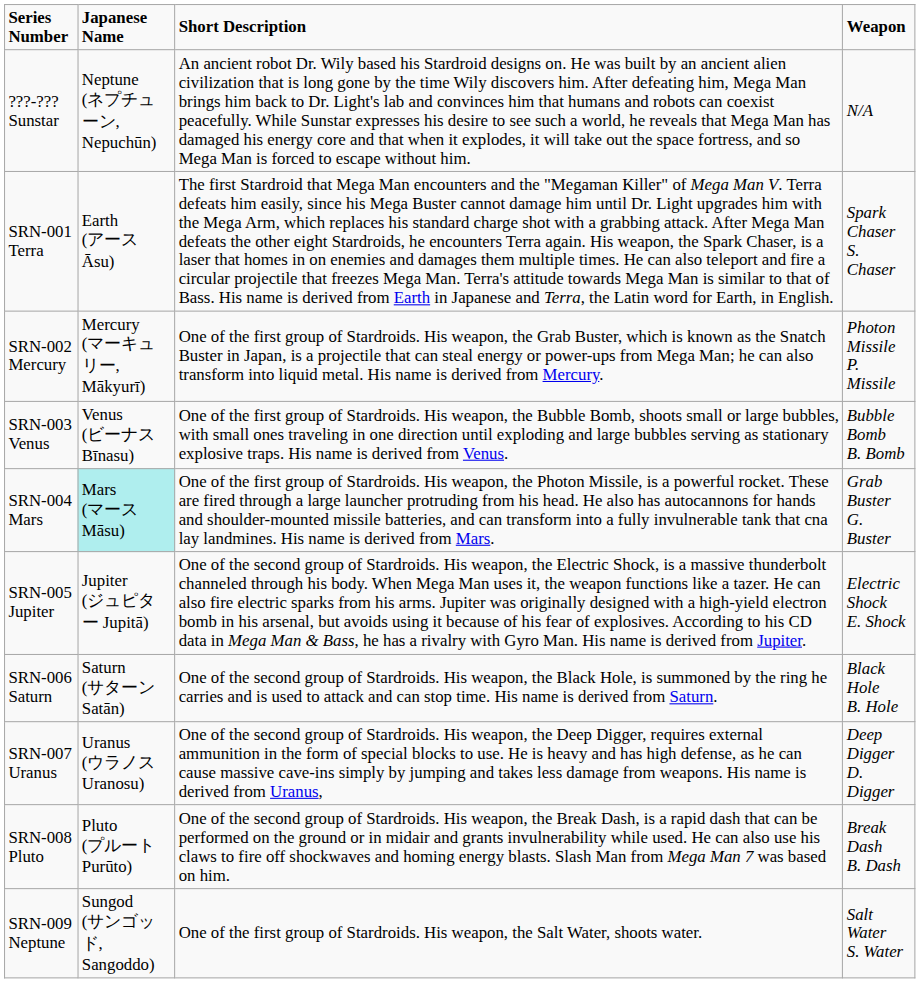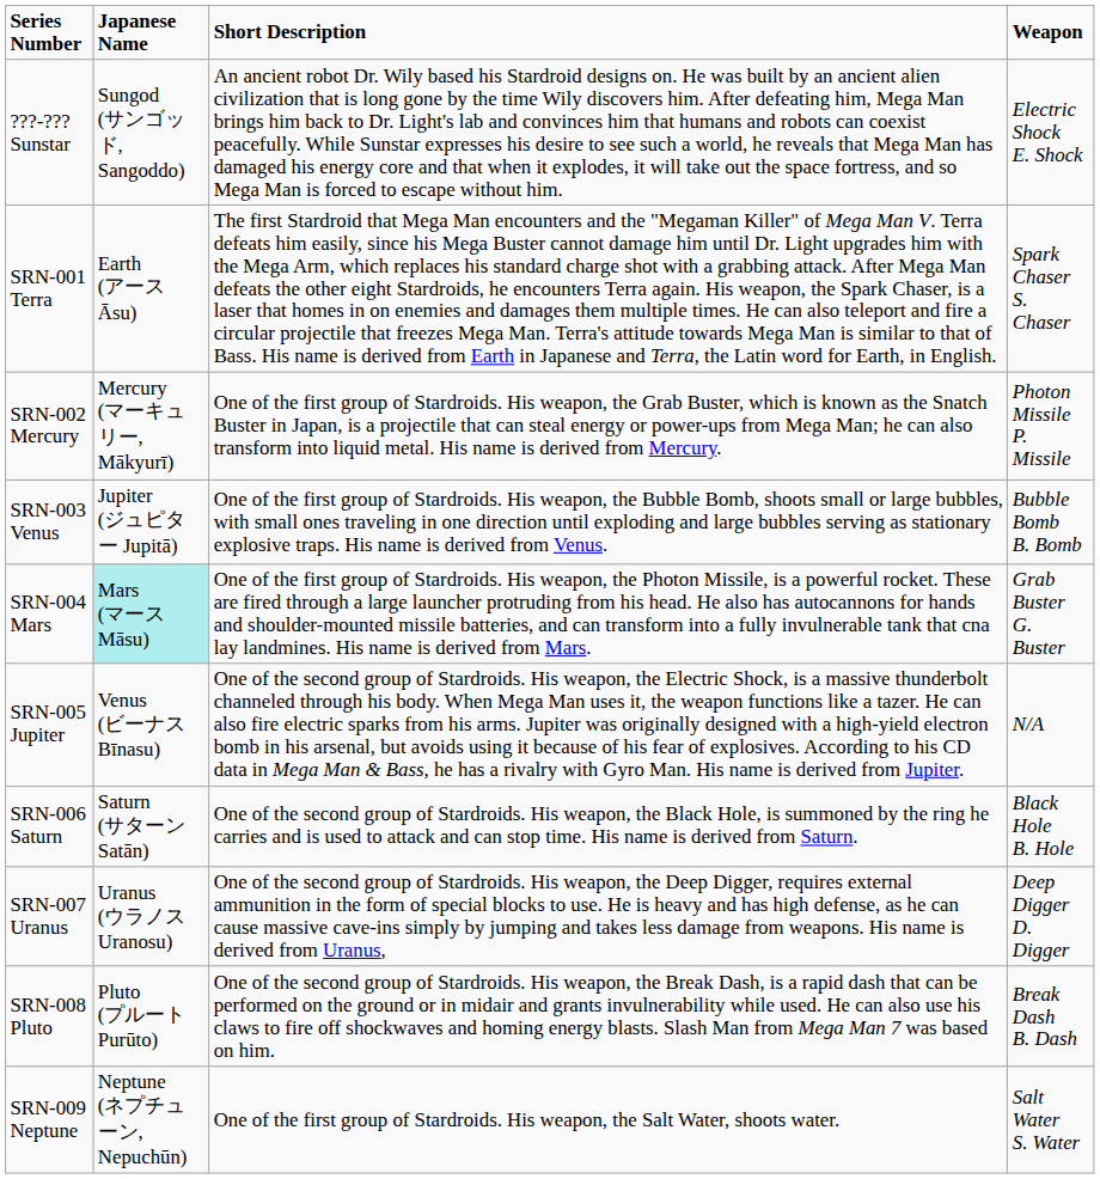 <table class="wikitable">
 <tr>
 <td><strong>Series Number</strong></td>
 <td><strong>Japanese Name</strong></td>
 <td><strong>Short Description</strong></td>
 <td><strong>Weapon</strong></td>
 </tr>
 <tr>
 <td>???-???<br>Sunstar</td>
-<td>Neptune<br>(ネプチューン, Nepuchūn)</td>
+<td>Sungod<br>(サンゴッド, Sangoddo)</td>
 <td>An ancient robot Dr. Wily based his Stardroid designs on. He was built by an ancient alien civilization that is long gone by the time Wily discovers him. After defeating him, Mega Man brings him back to Dr. Light's lab and convinces him that humans and robots can coexist peacefully. While Sunstar expresses his desire to see such a world, he reveals that Mega Man has damaged his energy core and that when it explodes, it will take out the space fortress, and so Mega Man is forced to escape without him.</td>
-<td><em>N/A</em></td>
+<td><em>Electric Shock</em><br><em>E. Shock</em></td>
 </tr>
 <tr>
 <td>SRN-001<br>Terra</td>
 <td>Earth<br>(アース Āsu)</td>
 <td>The first Stardroid that Mega Man encounters and the "Megaman Killer" of <em>Mega Man V</em>. Terra defeats him easily, since his Mega Buster cannot damage him until Dr. Light upgrades him with the Mega Arm, which replaces his standard charge shot with a grabbing attack. After Mega Man defeats the other eight Stardroids, he encounters Terra again. His weapon, the Spark Chaser, is a laser that homes in on enemies and damages them multiple times. He can also teleport and fire a circular projectile that freezes Mega Man. Terra's attitude towards Mega Man is similar to that of Bass. His name is derived from <a href='#'>Earth</a> in Japanese and <em>Terra</em>, the Latin word for Earth, in English.</td>
 <td><em>Spark Chaser</em><br><em>S. Chaser</em></td>
 </tr>
 <tr>
 <td>SRN-002<br>Mercury</td>
 <td>Mercury<br>(マーキュリー, Mākyurī)</td>
 <td>One of the first group of Stardroids. His weapon, the Grab Buster, which is known as the Snatch Buster in Japan, is a projectile that can steal energy or power-ups from Mega Man; he can also transform into liquid metal. His name is derived from <a href='#'>Mercury</a>.</td>
 <td><em>Photon Missile</em><br><em>P. Missile</em></td>
 </tr>
 <tr>
 <td>SRN-003<br>Venus</td>
-<td>Venus<br>(ビーナス Bīnasu)</td>
+<td>Jupiter<br>(ジュピター Jupitā)</td>
 <td>One of the first group of Stardroids. His weapon, the Bubble Bomb, shoots small or large bubbles, with small ones traveling in one direction until exploding and large bubbles serving as stationary explosive traps. His name is derived from <a href='#'>Venus</a>.</td>
 <td><em>Bubble Bomb</em><br><em>B. Bomb</em></td>
 </tr>
 <tr>
 <td>SRN-004<br>Mars</td>
 <td style="background: paleturquoise;">Mars<br>(マース Māsu)</td>
 <td>One of the first group of Stardroids. His weapon, the Photon Missile, is a powerful rocket. These are fired through a large launcher protruding from his head. He also has autocannons for hands and shoulder-mounted missile batteries, and can transform into a fully invulnerable tank that cna lay landmines. His name is derived from <a href='#'>Mars</a>.</td>
 <td><em>Grab Buster</em><br><em>G. Buster</em></td>
 </tr>
 <tr>
 <td>SRN-005<br>Jupiter</td>
-<td>Jupiter<br>(ジュピター Jupitā)</td>
+<td>Venus<br>(ビーナス Bīnasu)</td>
 <td>One of the second group of Stardroids. His weapon, the Electric Shock, is a massive thunderbolt channeled through his body. When Mega Man uses it, the weapon functions like a tazer. He can also fire electric sparks from his arms. Jupiter was originally designed with a high-yield electron bomb in his arsenal, but avoids using it because of his fear of explosives. According to his CD data in <em>Mega Man & Bass</em>, he has a rivalry with Gyro Man. His name is derived from <a href='#'>Jupiter</a>.</td>
-<td><em>Electric Shock</em><br><em>E. Shock</em></td>
+<td><em>N/A</em></td>
 </tr>
 <tr>
 <td>SRN-006<br>Saturn</td>
 <td>Saturn<br>(サターン Satān)</td>
 <td>One of the second group of Stardroids. His weapon, the Black Hole, is summoned by the ring he carries and is used to attack and can stop time. His name is derived from <a href='#'>Saturn</a>.</td>
 <td><em>Black Hole</em><br><em>B. Hole</em></td>
 </tr>
 <tr>
 <td>SRN-007<br>Uranus</td>
 <td>Uranus<br>(ウラノス Uranosu)</td>
 <td>One of the second group of Stardroids. His weapon, the Deep Digger, requires external ammunition in the form of special blocks to use. He is heavy and has high defense, as he can cause massive cave-ins simply by jumping and takes less damage from weapons. His name is derived from <a href='#'>Uranus</a>,</td>
 <td><em>Deep Digger</em><br><em>D. Digger</em></td>
 </tr>
 <tr>
 <td>SRN-008<br>Pluto</td>
 <td>Pluto<br>(プルート Purūto)</td>
 <td>One of the second group of Stardroids. His weapon, the Break Dash, is a rapid dash that can be performed on the ground or in midair and grants invulnerability while used. He can also use his claws to fire off shockwaves and homing energy blasts. Slash Man from <em>Mega Man 7</em> was based on him.</td>
 <td><em>Break Dash</em><br><em>B. Dash</em></td>
 </tr>
 <tr>
 <td>SRN-009<br>Neptune</td>
-<td>Sungod<br>(サンゴッド, Sangoddo)</td>
+<td>Neptune<br>(ネプチューン, Nepuchūn)</td>
 <td>One of the first group of Stardroids. His weapon, the Salt Water, shoots water.</td>
 <td><em>Salt Water</em><br><em>S. Water</em></td>
 </tr>
 </table>
